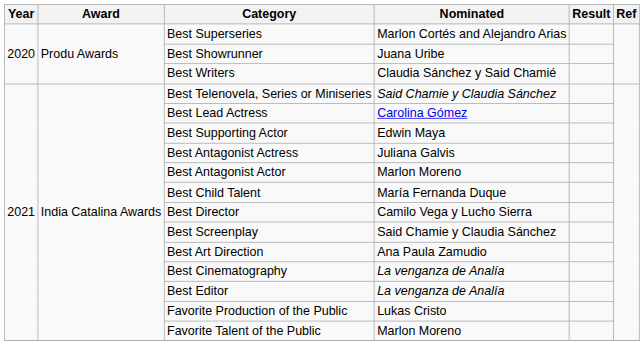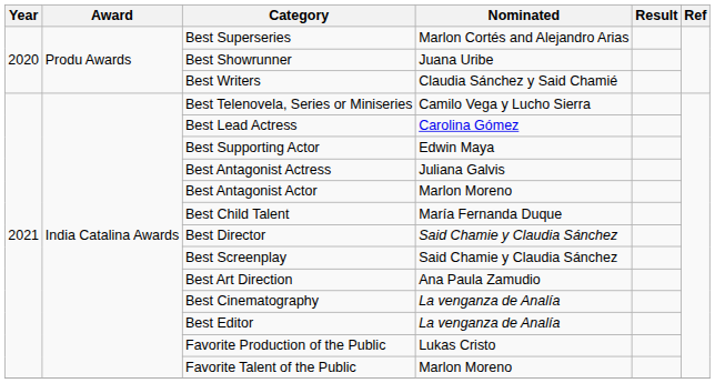 <table class="wikitable plainrowheaders">
 <tr>
 <th scope="col">Year</th>
 <th scope="col">Award</th>
 <th scope="col">Category</th>
 <th scope="col">Nominated</th>
 <th scope="col">Result</th>
 <th scope="col">Ref</th>
 </tr>
 <tr>
 <td rowspan="3">2020</td>
 <td rowspan="3">Produ Awards</td>
 <td>Best Superseries</td>
 <td>Marlon Cortés and Alejandro Arias</td>
 <td></td>
 <td align="center" rowspan="3"></td>
 </tr>
 <tr>
 <td>Best Showrunner</td>
 <td>Juana Uribe</td>
 <td></td>
 </tr>
 <tr>
 <td>Best Writers</td>
 <td>Claudia Sánchez y Said Chamié</td>
 <td></td>
 </tr>
 <tr>
 <td rowspan="13">2021</td>
 <td rowspan="13">India Catalina Awards</td>
 <td>Best Telenovela, Series or Miniseries</td>
-<td><em>Said Chamie y Claudia Sánchez</em></td>
+<td>Camilo Vega y Lucho Sierra</td>
 <td></td>
 <td align="center" rowspan="13"></td>
 </tr>
 <tr>
 <td>Best Lead Actress</td>
 <td><a href='#'>Carolina Gómez</a></td>
 <td></td>
 </tr>
 <tr>
 <td>Best Supporting Actor</td>
 <td>Edwin Maya</td>
 <td></td>
 </tr>
 <tr>
 <td>Best Antagonist Actress</td>
 <td>Juliana Galvis</td>
 <td></td>
 </tr>
 <tr>
 <td>Best Antagonist Actor</td>
 <td>Marlon Moreno</td>
 <td></td>
 </tr>
 <tr>
 <td>Best Child Talent</td>
 <td>María Fernanda Duque</td>
 <td></td>
 </tr>
 <tr>
 <td>Best Director</td>
-<td>Camilo Vega y Lucho Sierra</td>
+<td><em>Said Chamie y Claudia Sánchez</em></td>
 <td></td>
 </tr>
 <tr>
 <td>Best Screenplay</td>
 <td>Said Chamie y Claudia Sánchez</td>
 <td></td>
 </tr>
 <tr>
 <td>Best Art Direction</td>
 <td>Ana Paula Zamudio</td>
 <td></td>
 </tr>
 <tr>
 <td>Best Cinematography</td>
 <td><em>La venganza de Analía</em></td>
 <td></td>
 </tr>
 <tr>
 <td>Best Editor</td>
 <td><em>La venganza de Analía</em></td>
 <td></td>
 </tr>
 <tr>
 <td>Favorite Production of the Public</td>
 <td>Lukas Cristo</td>
 <td></td>
 </tr>
 <tr>
 <td>Favorite Talent of the Public</td>
 <td>Marlon Moreno</td>
 <td></td>
 </tr>
 <tr>
 </tr>
 </table>
